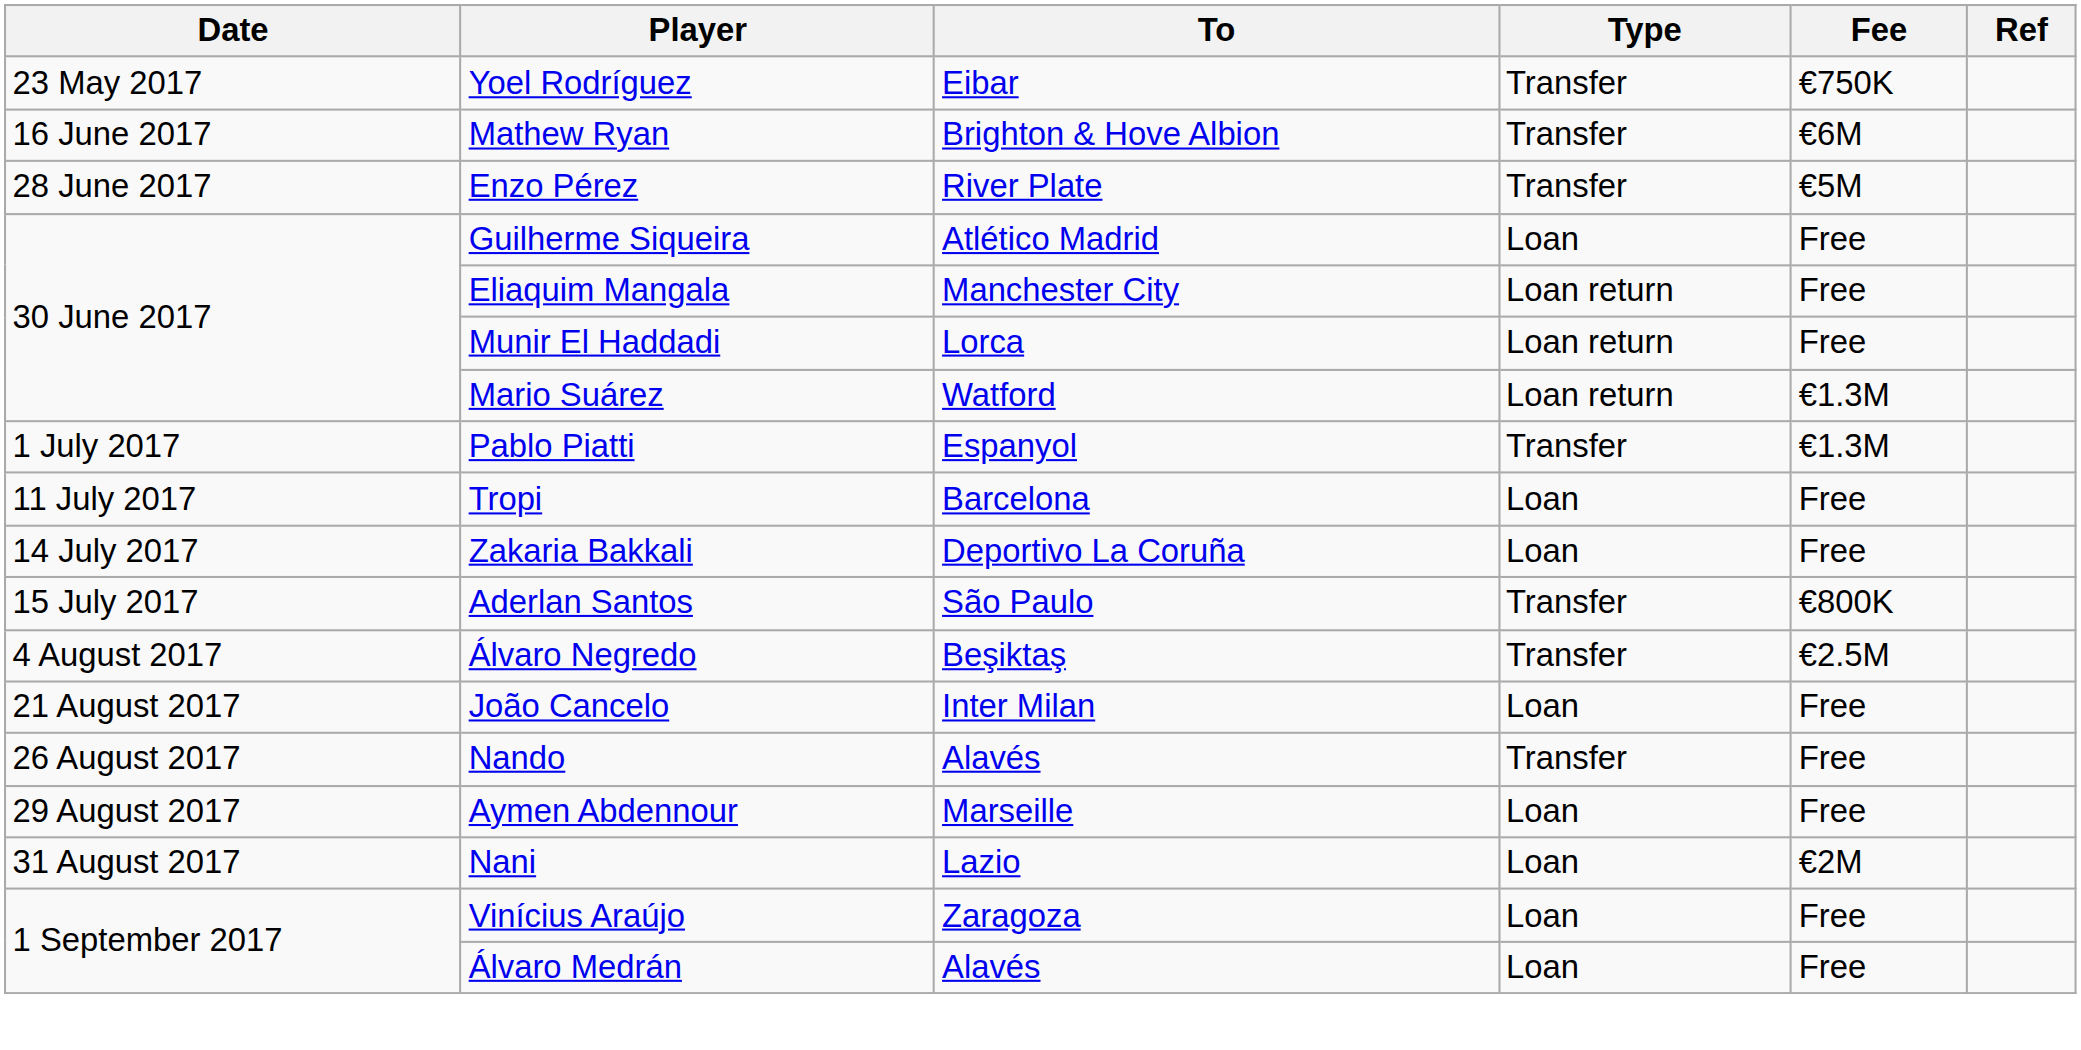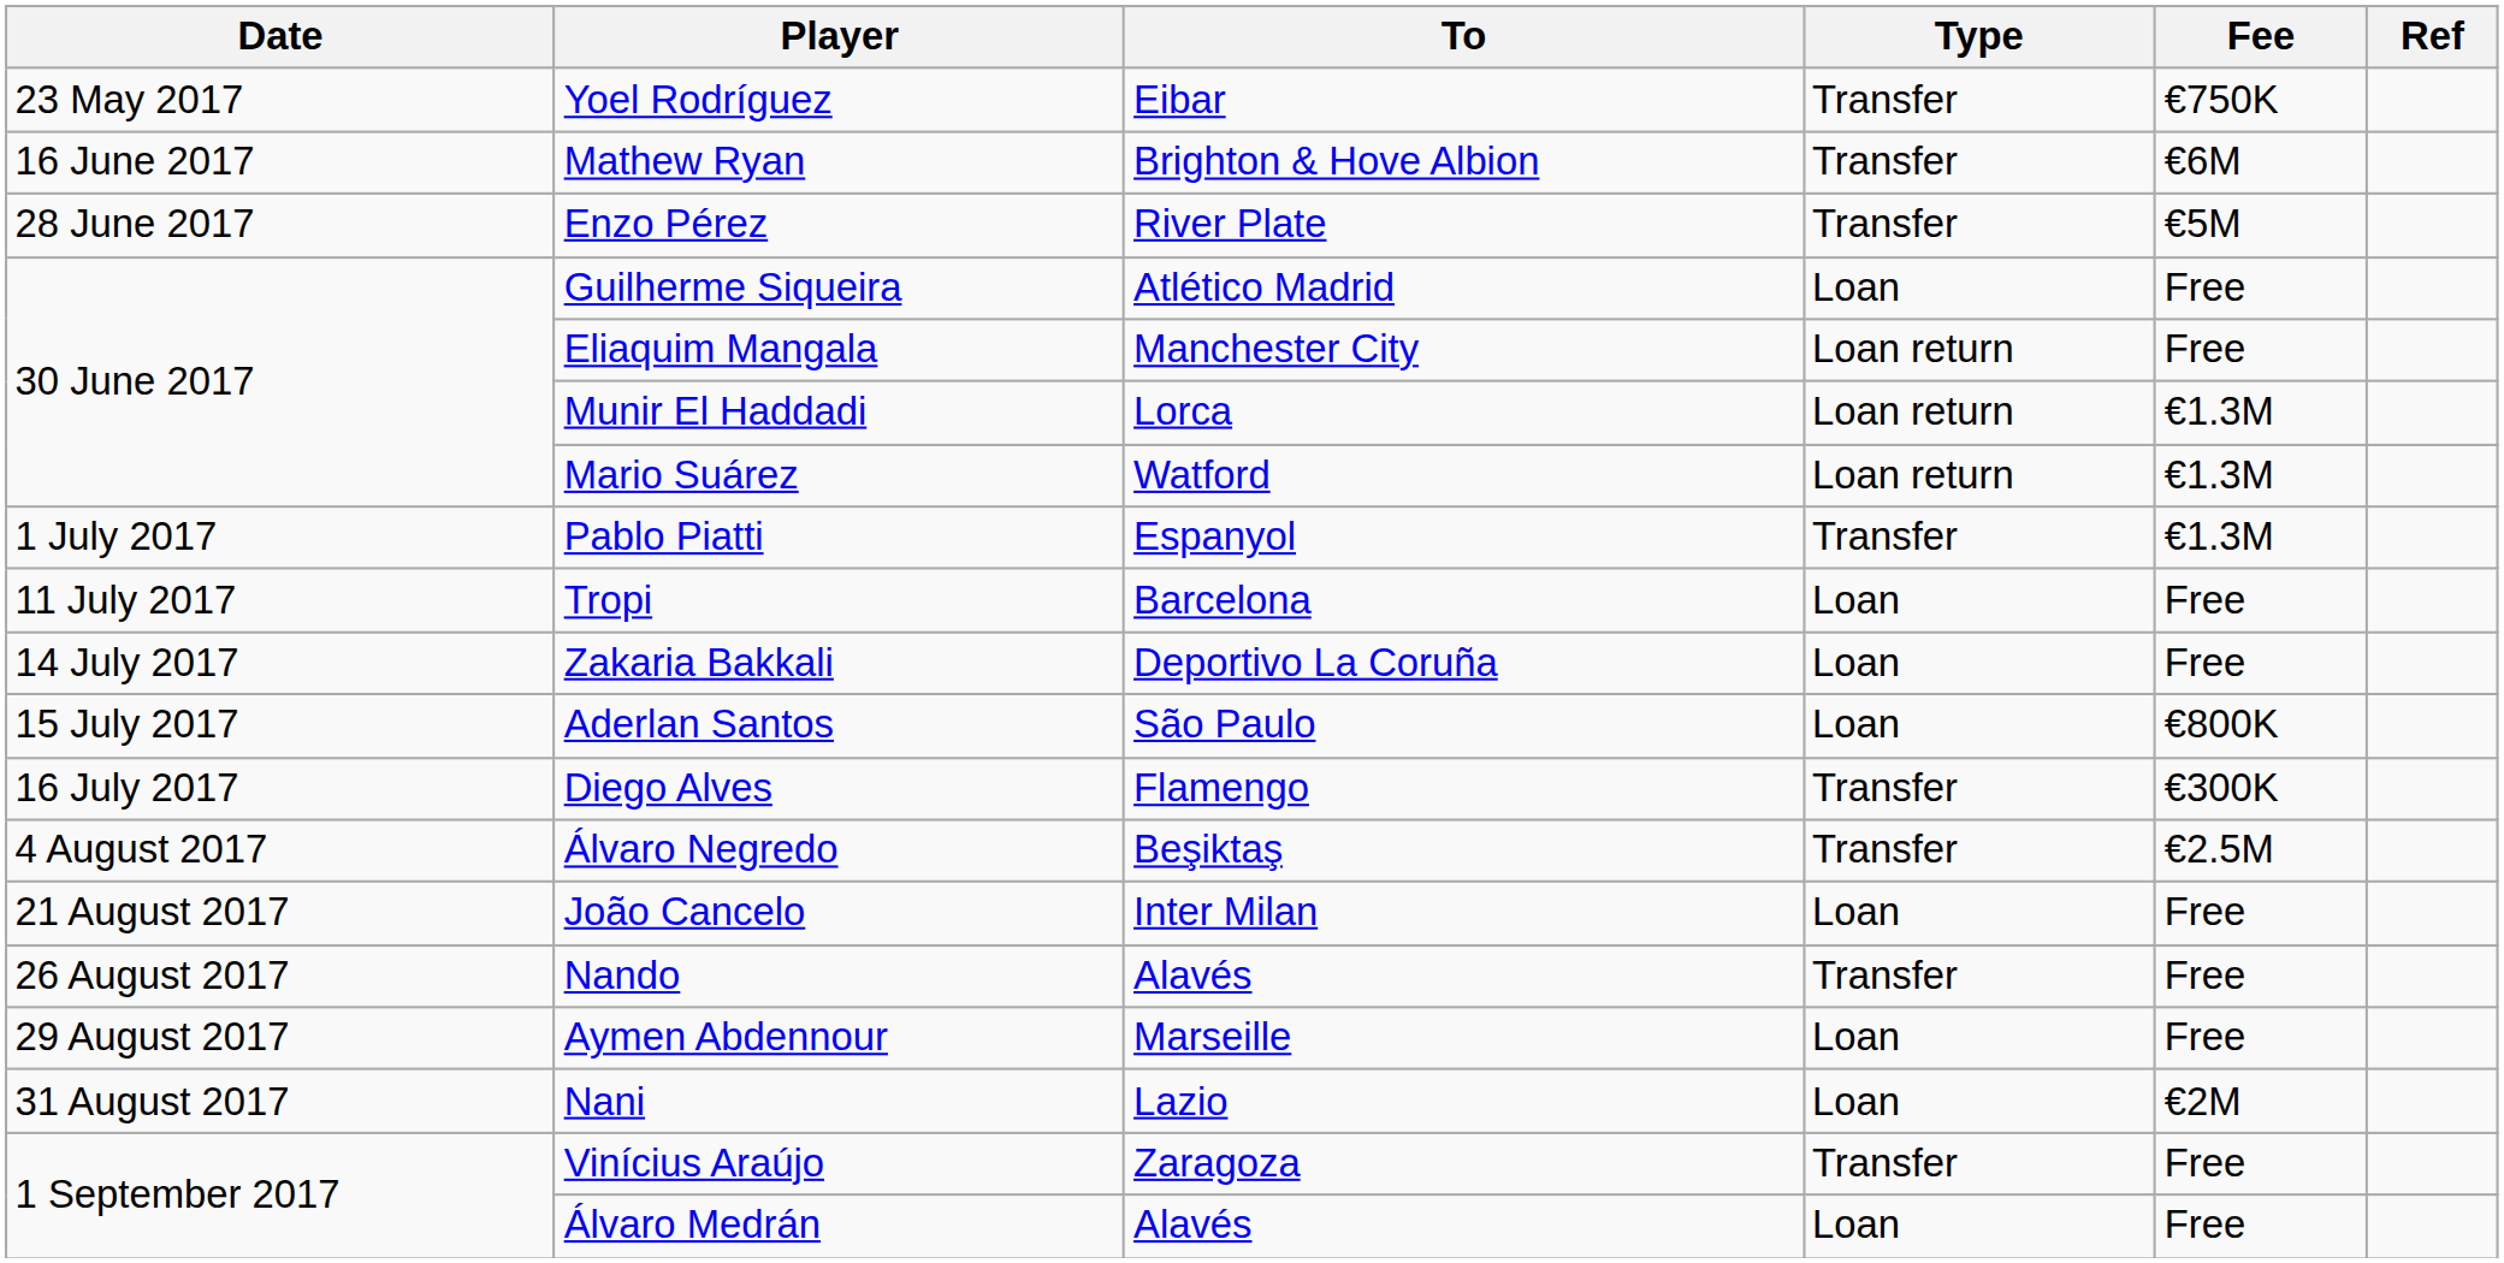 <table class="wikitable" style="width:80%;">
 <tr>
 <th>Date</th>
 <th>Player</th>
 <th>To</th>
 <th>Type</th>
 <th>Fee</th>
 <th>Ref</th>
 </tr>
 <tr>
 <td>23 May 2017</td>
 <td> <a href='#'>Yoel Rodríguez</a></td>
 <td> <a href='#'>Eibar</a></td>
 <td>Transfer</td>
 <td>€750K</td>
 <td></td>
 </tr>
 <tr>
 <td>16 June 2017</td>
 <td> <a href='#'>Mathew Ryan</a></td>
 <td> <a href='#'>Brighton & Hove Albion</a></td>
 <td>Transfer</td>
 <td>€6M</td>
 <td></td>
 </tr>
 <tr>
 <td>28 June 2017</td>
 <td> <a href='#'>Enzo Pérez</a></td>
 <td> <a href='#'>River Plate</a></td>
 <td>Transfer</td>
 <td>€5M</td>
 <td></td>
 </tr>
 <tr>
 <td rowspan="4">30 June 2017</td>
 <td> <a href='#'>Guilherme Siqueira</a></td>
 <td> <a href='#'>Atlético Madrid</a></td>
 <td>Loan</td>
 <td>Free</td>
 <td></td>
 </tr>
 <tr>
 <td> <a href='#'>Eliaquim Mangala</a></td>
 <td> <a href='#'>Manchester City</a></td>
 <td>Loan return</td>
 <td>Free</td>
 <td></td>
 </tr>
 <tr>
 <td> <a href='#'>Munir El Haddadi</a></td>
 <td> <a href='#'>Lorca</a></td>
 <td>Loan return</td>
-<td>Free</td>
+<td>€1.3M</td>
 <td></td>
 </tr>
 <tr>
 <td> <a href='#'>Mario Suárez</a></td>
 <td> <a href='#'>Watford</a></td>
 <td>Loan return</td>
 <td>€1.3M</td>
 <td></td>
 </tr>
 <tr>
 <td>1 July 2017</td>
 <td> <a href='#'>Pablo Piatti</a></td>
 <td> <a href='#'>Espanyol</a></td>
 <td>Transfer</td>
 <td>€1.3M</td>
 <td></td>
 </tr>
 <tr>
 <td>11 July 2017</td>
 <td> <a href='#'>Tropi</a></td>
 <td> <a href='#'>Barcelona</a></td>
 <td>Loan</td>
 <td>Free</td>
 <td></td>
 </tr>
 <tr>
 <td>14 July 2017</td>
 <td> <a href='#'>Zakaria Bakkali</a></td>
 <td> <a href='#'>Deportivo La Coruña</a></td>
 <td>Loan</td>
 <td>Free</td>
 <td></td>
 </tr>
 <tr>
 <td>15 July 2017</td>
 <td> <a href='#'>Aderlan Santos</a></td>
 <td> <a href='#'>São Paulo</a></td>
+<td>Loan</td>
+<td>€800K</td>
+<td></td>
+</tr>
+<tr>
+<td>16 July 2017</td>
+<td> <a href='#'>Diego Alves</a></td>
+<td> <a href='#'>Flamengo</a></td>
 <td>Transfer</td>
-<td>€800K</td>
+<td>€300K</td>
 <td></td>
 </tr>
 <tr>
 <td>4 August 2017</td>
 <td> <a href='#'>Álvaro Negredo</a></td>
 <td> <a href='#'>Beşiktaş</a></td>
 <td>Transfer</td>
 <td>€2.5M</td>
 <td></td>
 </tr>
 <tr>
 <td>21 August 2017</td>
 <td> <a href='#'>João Cancelo</a></td>
 <td> <a href='#'>Inter Milan</a></td>
 <td>Loan</td>
 <td>Free</td>
 <td></td>
 </tr>
 <tr>
 <td>26 August 2017</td>
 <td> <a href='#'>Nando</a></td>
 <td> <a href='#'>Alavés</a></td>
 <td>Transfer</td>
 <td>Free</td>
 <td></td>
 </tr>
 <tr>
 <td>29 August 2017</td>
 <td> <a href='#'>Aymen Abdennour</a></td>
 <td> <a href='#'>Marseille</a></td>
 <td>Loan</td>
 <td>Free</td>
 <td></td>
 </tr>
 <tr>
 <td>31 August 2017</td>
 <td> <a href='#'>Nani</a></td>
 <td> <a href='#'>Lazio</a></td>
 <td>Loan</td>
 <td>€2M</td>
 <td></td>
 </tr>
 <tr>
 <td rowspan="2">1 September 2017</td>
 <td> <a href='#'>Vinícius Araújo</a></td>
 <td> <a href='#'>Zaragoza</a></td>
-<td>Loan</td>
+<td>Transfer</td>
 <td>Free</td>
 <td></td>
 </tr>
 <tr>
 <td> <a href='#'>Álvaro Medrán</a></td>
 <td> <a href='#'>Alavés</a></td>
 <td>Loan</td>
 <td>Free</td>
 <td></td>
 </tr>
 </table>
